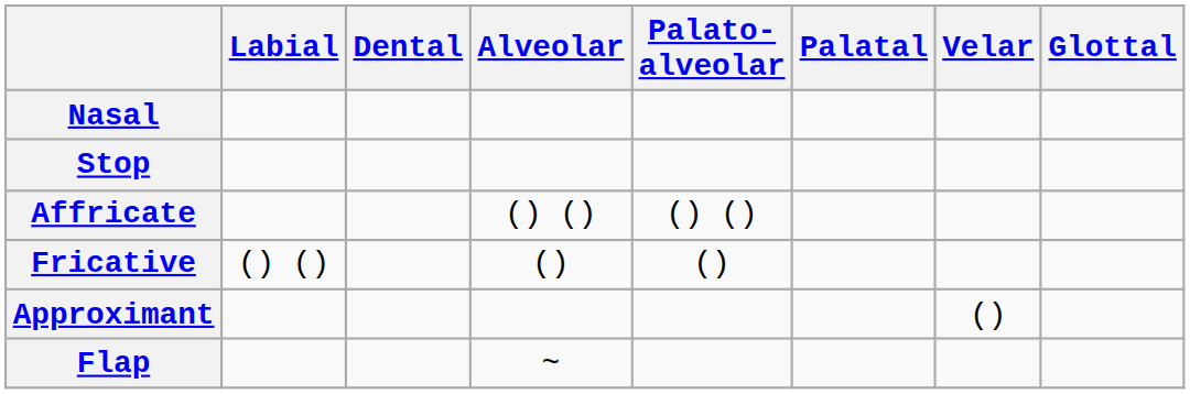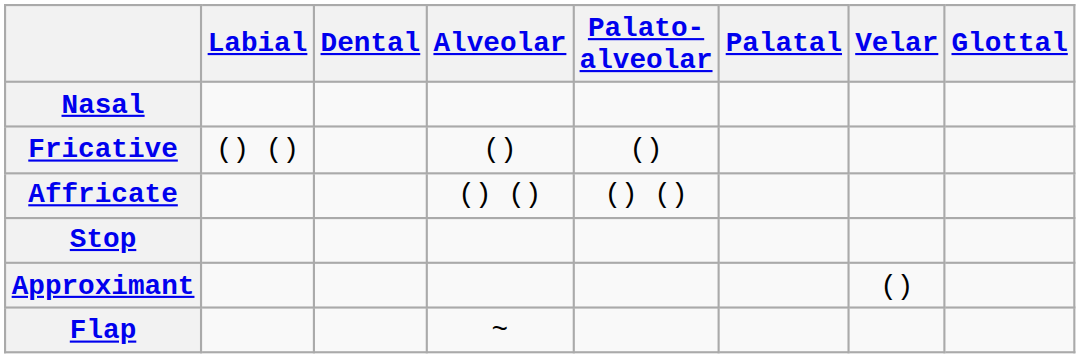 <table class="wikitable" style=text-align:center>
 <tr>
 <th></th>
 <th><a href='#'>Labial</a></th>
 <th><a href='#'>Dental</a></th>
 <th><a href='#'>Alveolar</a></th>
 <th><a href='#'>Palato-<br>alveolar</a></th>
 <th><a href='#'>Palatal</a></th>
 <th><a href='#'>Velar</a></th>
 <th><a href='#'>Glottal</a></th>
 </tr>
 <tr>
 <th><a href='#'>Nasal</a></th>
 <td></td>
 <td></td>
 <td></td>
 <td></td>
 <td></td>
 <td></td>
 <td></td>
 </tr>
 <tr>
-<th><a href='#'>Stop</a></th>
-<td> </td>
-<td> </td>
+<th><a href='#'>Fricative</a></th>
+<td>() ()</td>
+<td></td>
+<td> ()</td>
+<td>()</td>
 <td></td>
 <td></td>
-<td></td>
-<td> </td>
 <td></td>
 </tr>
 <tr>
 <th><a href='#'>Affricate</a></th>
 <td></td>
 <td></td>
 <td>() ()</td>
 <td>() ()</td>
 <td></td>
 <td></td>
 <td></td>
 </tr>
 <tr>
-<th><a href='#'>Fricative</a></th>
-<td>() ()</td>
-<td></td>
-<td> ()</td>
-<td>()</td>
+<th><a href='#'>Stop</a></th>
+<td> </td>
+<td> </td>
 <td></td>
 <td></td>
+<td></td>
+<td> </td>
 <td></td>
 </tr>
 <tr>
 <th><a href='#'>Approximant</a></th>
 <td></td>
 <td></td>
 <td></td>
 <td></td>
 <td></td>
 <td>()</td>
 <td></td>
 </tr>
 <tr>
 <th><a href='#'>Flap</a></th>
 <td></td>
 <td></td>
 <td> ~ </td>
 <td></td>
 <td></td>
 <td></td>
 <td></td>
 </tr>
 </table>
